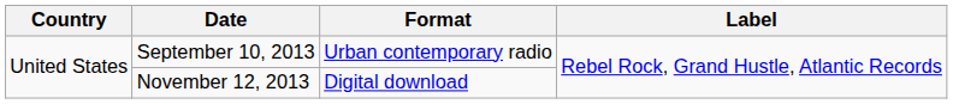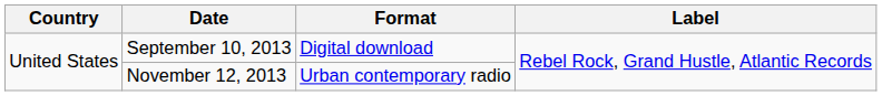 <table class="wikitable">
 <tr>
 <th>Country</th>
 <th>Date</th>
 <th>Format</th>
 <th>Label</th>
 </tr>
 <tr>
 <td rowspan="2">United States</td>
 <td>September 10, 2013</td>
-<td><a href='#'>Urban contemporary</a> radio</td>
+<td><a href='#'>Digital download</a></td>
 <td rowspan="2"><a href='#'>Rebel Rock</a>, <a href='#'>Grand Hustle</a>, <a href='#'>Atlantic Records</a></td>
 </tr>
 <tr>
 <td>November 12, 2013</td>
-<td><a href='#'>Digital download</a></td>
+<td><a href='#'>Urban contemporary</a> radio</td>
 </tr>
 </table>
